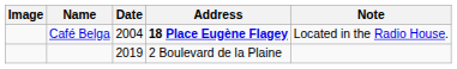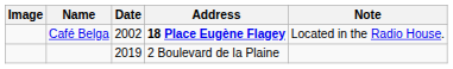 <table class="wikitable sortable">
 <tr>
 <th>Image</th>
 <th>Name</th>
 <th>Date</th>
 <th>Address</th>
 <th>Note</th>
 </tr>
 <tr>
 <td></td>
 <td><a href='#'>Café Belga</a></td>
-<td>2004</td>
+<td>2002</td>
 <td><strong>18 <a href='#'>Place Eugène Flagey</a></strong></td>
 <td>Located in the <a href='#'>Radio House</a>.</td>
 </tr>
 <tr>
 <td></td>
 <td></td>
 <td>2019</td>
 <td>2 Boulevard de la Plaine</td>
 <td></td>
 </tr>
 </table>
